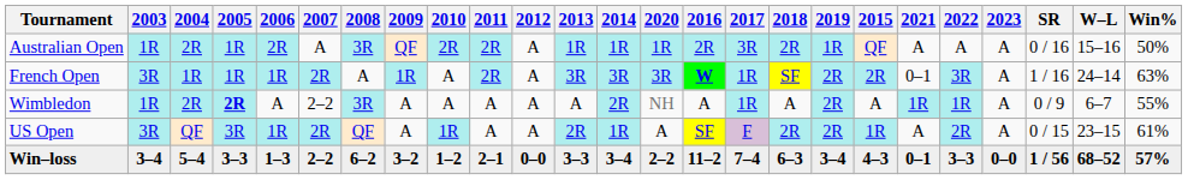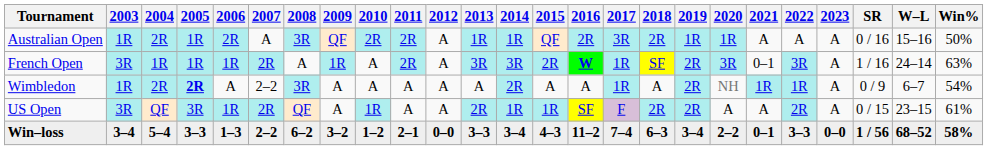 <table class="wikitable nowrap" style=text-align:center;font-size:92%>
 <tr>
 <th>Tournament</th>
 <th><a href='#'>2003</a></th>
 <th><a href='#'>2004</a></th>
 <th><a href='#'>2005</a></th>
 <th><a href='#'>2006</a></th>
 <th><a href='#'>2007</a></th>
 <th><a href='#'>2008</a></th>
 <th><a href='#'>2009</a></th>
 <th><a href='#'>2010</a></th>
 <th><a href='#'>2011</a></th>
 <th><a href='#'>2012</a></th>
 <th><a href='#'>2013</a></th>
 <th><a href='#'>2014</a></th>
-<th><a href='#'>2020</a></th>
+<th><a href='#'>2015</a></th>
 <th><a href='#'>2016</a></th>
 <th><a href='#'>2017</a></th>
 <th><a href='#'>2018</a></th>
 <th><a href='#'>2019</a></th>
-<th><a href='#'>2015</a></th>
+<th><a href='#'>2020</a></th>
 <th><a href='#'>2021</a></th>
 <th><a href='#'>2022</a></th>
 <th><a href='#'>2023</a></th>
 <th>SR</th>
 <th>W–L</th>
 <th>Win%</th>
 </tr>
 <tr>
 <td align=left><a href='#'>Australian Open</a></td>
 <td bgcolor=afeeee><a href='#'>1R</a></td>
 <td bgcolor=afeeee><a href='#'>2R</a></td>
 <td bgcolor=afeeee><a href='#'>1R</a></td>
 <td bgcolor=afeeee><a href='#'>2R</a></td>
 <td>A</td>
 <td bgcolor=afeeee><a href='#'>3R</a></td>
 <td bgcolor=ffebcd><a href='#'>QF</a></td>
 <td bgcolor=afeeee><a href='#'>2R</a></td>
 <td bgcolor=afeeee><a href='#'>2R</a></td>
 <td>A</td>
 <td bgcolor=afeeee><a href='#'>1R</a></td>
 <td bgcolor=afeeee><a href='#'>1R</a></td>
-<td bgcolor=afeeee><a href='#'>1R</a></td>
+<td bgcolor=ffebcd><a href='#'>QF</a></td>
 <td bgcolor=afeeee><a href='#'>2R</a></td>
 <td bgcolor=afeeee><a href='#'>3R</a></td>
 <td bgcolor=afeeee><a href='#'>2R</a></td>
 <td bgcolor=afeeee><a href='#'>1R</a></td>
-<td bgcolor=ffebcd><a href='#'>QF</a></td>
+<td bgcolor=afeeee><a href='#'>1R</a></td>
 <td>A</td>
 <td>A</td>
 <td>A</td>
 <td>0 / 16</td>
 <td>15–16</td>
 <td>50%</td>
 </tr>
 <tr>
 <td align=left><a href='#'>French Open</a></td>
 <td bgcolor=afeeee><a href='#'>3R</a></td>
 <td bgcolor=afeeee><a href='#'>1R</a></td>
 <td bgcolor=afeeee><a href='#'>1R</a></td>
 <td bgcolor=afeeee><a href='#'>1R</a></td>
 <td bgcolor=afeeee><a href='#'>2R</a></td>
 <td>A</td>
 <td bgcolor=afeeee><a href='#'>1R</a></td>
 <td>A</td>
 <td bgcolor=afeeee><a href='#'>2R</a></td>
 <td>A</td>
 <td bgcolor=afeeee><a href='#'>3R</a></td>
 <td bgcolor=afeeee><a href='#'>3R</a></td>
-<td bgcolor=afeeee><a href='#'>3R</a></td>
+<td bgcolor=afeeee><a href='#'>2R</a></td>
 <td bgcolor=lime><a href='#'><strong>W</strong></a></td>
 <td bgcolor=afeeee><a href='#'>1R</a></td>
 <td bgcolor=yellow><a href='#'>SF</a></td>
 <td bgcolor=afeeee><a href='#'>2R</a></td>
-<td bgcolor=afeeee><a href='#'>2R</a></td>
+<td bgcolor=afeeee><a href='#'>3R</a></td>
 <td>0–1</td>
 <td bgcolor=afeeee><a href='#'>3R</a></td>
 <td>A</td>
 <td>1 / 16</td>
 <td>24–14</td>
 <td>63%</td>
 </tr>
 <tr>
 <td align=left><a href='#'>Wimbledon</a></td>
 <td bgcolor=afeeee><a href='#'>1R</a></td>
 <td bgcolor=afeeee><a href='#'>2R</a></td>
 <td bgcolor=afeeee><strong><a href='#'>2R</a></strong></td>
 <td>A</td>
 <td>2–2</td>
 <td bgcolor=afeeee><a href='#'>3R</a></td>
 <td>A</td>
 <td>A</td>
 <td>A</td>
 <td>A</td>
 <td>A</td>
 <td bgcolor=afeeee><a href='#'>2R</a></td>
-<td style=color:#767676>NH</td>
+<td>A</td>
 <td>A</td>
 <td bgcolor=afeeee><a href='#'>1R</a></td>
 <td>A</td>
 <td bgcolor=afeeee><a href='#'>2R</a></td>
-<td>A</td>
+<td style=color:#767676>NH</td>
 <td bgcolor=afeeee><a href='#'>1R</a></td>
 <td bgcolor=afeeee><a href='#'>1R</a></td>
 <td>A</td>
 <td>0 / 9</td>
 <td>6–7</td>
-<td>55%</td>
+<td>54%</td>
 </tr>
 <tr>
 <td align=left><a href='#'>US Open</a></td>
 <td bgcolor=afeeee><a href='#'>3R</a></td>
 <td bgcolor=ffebcd><a href='#'>QF</a></td>
 <td bgcolor=afeeee><a href='#'>3R</a></td>
 <td bgcolor=afeeee><a href='#'>1R</a></td>
 <td bgcolor=afeeee><a href='#'>2R</a></td>
 <td bgcolor=ffebcd><a href='#'>QF</a></td>
 <td>A</td>
 <td bgcolor=afeeee><a href='#'>1R</a></td>
 <td>A</td>
 <td>A</td>
 <td bgcolor=afeeee><a href='#'>2R</a></td>
 <td bgcolor=afeeee><a href='#'>1R</a></td>
-<td>A</td>
+<td bgcolor=afeeee><a href='#'>1R</a></td>
 <td bgcolor=yellow><a href='#'>SF</a></td>
 <td bgcolor=thistle><a href='#'>F</a></td>
 <td bgcolor=afeeee><a href='#'>2R</a></td>
 <td bgcolor=afeeee><a href='#'>2R</a></td>
-<td bgcolor=afeeee><a href='#'>1R</a></td>
+<td>A</td>
 <td>A</td>
 <td bgcolor=afeeee><a href='#'>2R</a></td>
 <td>A</td>
 <td>0 / 15</td>
 <td>23–15</td>
 <td>61%</td>
 </tr>
 <tr style=font-weight:bold;background:#efefef>
 <td style=text-align:left>Win–loss</td>
 <td>3–4</td>
 <td>5–4</td>
 <td>3–3</td>
 <td>1–3</td>
 <td>2–2</td>
 <td>6–2</td>
 <td>3–2</td>
 <td>1–2</td>
 <td>2–1</td>
 <td>0–0</td>
 <td>3–3</td>
 <td>3–4</td>
-<td>2–2</td>
+<td>4–3</td>
 <td>11–2</td>
 <td>7–4</td>
 <td>6–3</td>
 <td>3–4</td>
-<td>4–3</td>
+<td>2–2</td>
 <td>0–1</td>
 <td>3–3</td>
 <td>0–0</td>
 <td>1 / 56</td>
 <td>68–52</td>
-<td>57%</td>
+<td>58%</td>
 </tr>
 </table>
